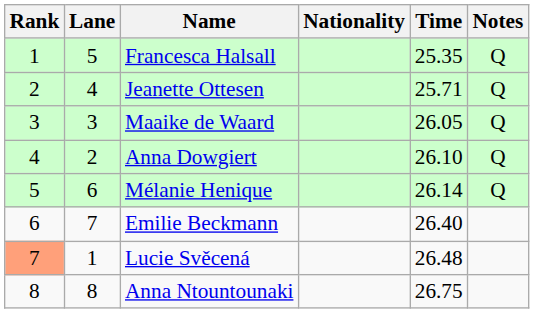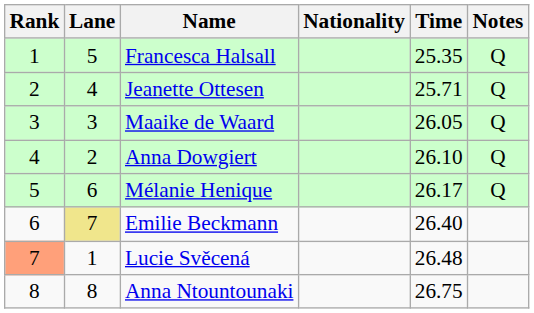 <table class="wikitable sortable" style="text-align:center">
 <tr>
 <th>Rank</th>
 <th>Lane</th>
 <th>Name</th>
 <th>Nationality</th>
 <th>Time</th>
 <th>Notes</th>
 </tr>
 <tr bgcolor=ccffcc>
 <td>1</td>
 <td>5</td>
 <td align=left><a href='#'>Francesca Halsall</a></td>
 <td align=left></td>
 <td>25.35</td>
 <td>Q</td>
 </tr>
 <tr bgcolor=ccffcc>
 <td>2</td>
 <td>4</td>
 <td align=left><a href='#'>Jeanette Ottesen</a></td>
 <td align=left></td>
 <td>25.71</td>
 <td>Q</td>
 </tr>
 <tr bgcolor=ccffcc>
 <td>3</td>
 <td>3</td>
 <td align=left><a href='#'>Maaike de Waard</a></td>
 <td align=left></td>
 <td>26.05</td>
 <td>Q</td>
 </tr>
 <tr bgcolor=ccffcc>
 <td>4</td>
 <td>2</td>
 <td align=left><a href='#'>Anna Dowgiert</a></td>
 <td align=left></td>
 <td>26.10</td>
 <td>Q</td>
 </tr>
 <tr bgcolor=ccffcc>
 <td>5</td>
 <td>6</td>
 <td align=left><a href='#'>Mélanie Henique</a></td>
 <td align=left></td>
-<td>26.14</td>
+<td>26.17</td>
 <td>Q</td>
 </tr>
 <tr>
 <td>6</td>
-<td>7</td>
+<td style="background: khaki;">7</td>
 <td align=left><a href='#'>Emilie Beckmann</a></td>
 <td align=left></td>
 <td>26.40</td>
 <td></td>
 </tr>
 <tr>
 <td style="background: lightsalmon;">7</td>
 <td>1</td>
 <td align=left><a href='#'>Lucie Svěcená</a></td>
 <td align=left></td>
 <td>26.48</td>
 <td></td>
 </tr>
 <tr>
 <td>8</td>
 <td>8</td>
 <td align=left><a href='#'>Anna Ntountounaki</a></td>
 <td align=left></td>
 <td>26.75</td>
 <td></td>
 </tr>
 </table>
